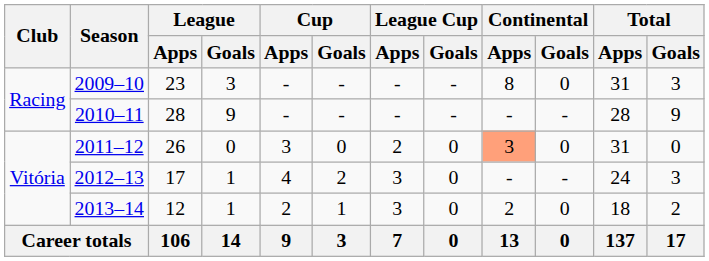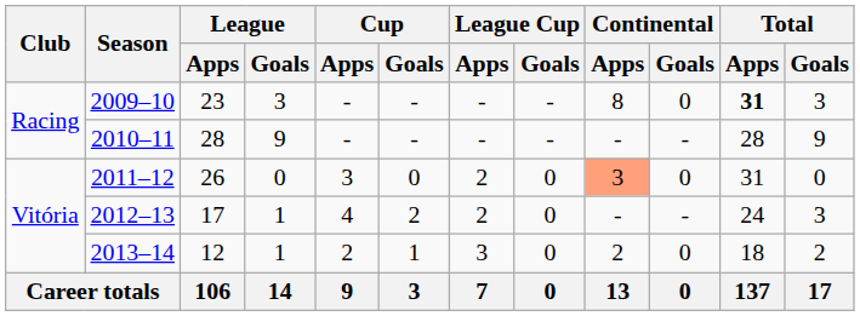 <table class="wikitable" style="text-align: center;">
 <tr>
 <th rowspan="2">Club</th>
 <th rowspan="2">Season</th>
 <th colspan="2">League</th>
 <th colspan="2">Cup</th>
 <th colspan="2">League Cup</th>
 <th colspan="2">Continental</th>
 <th colspan="2">Total</th>
 </tr>
 <tr>
 <th>Apps</th>
 <th>Goals</th>
 <th>Apps</th>
 <th>Goals</th>
 <th>Apps</th>
 <th>Goals</th>
 <th>Apps</th>
 <th>Goals</th>
 <th>Apps</th>
 <th>Goals</th>
 </tr>
 <tr>
 <td rowspan="2" valign="center"><a href='#'>Racing</a></td>
 <td><a href='#'>2009–10</a></td>
 <td>23</td>
 <td>3</td>
 <td>-</td>
 <td>-</td>
 <td>-</td>
 <td>-</td>
 <td>8</td>
 <td>0</td>
-<td>31</td>
+<td><strong>31</strong></td>
 <td>3</td>
 </tr>
 <tr>
 <td><a href='#'>2010–11</a></td>
 <td>28</td>
 <td>9</td>
 <td>-</td>
 <td>-</td>
 <td>-</td>
 <td>-</td>
 <td>-</td>
 <td>-</td>
 <td>28</td>
 <td>9</td>
 </tr>
 <tr>
 <td rowspan="3" valign="center"><a href='#'>Vitória</a></td>
 <td><a href='#'>2011–12</a></td>
 <td>26</td>
 <td>0</td>
 <td>3</td>
 <td>0</td>
 <td>2</td>
 <td>0</td>
 <td style="background: lightsalmon;">3</td>
 <td>0</td>
 <td>31</td>
 <td>0</td>
 </tr>
 <tr>
 <td><a href='#'>2012–13</a></td>
 <td>17</td>
 <td>1</td>
 <td>4</td>
 <td>2</td>
-<td>3</td>
+<td>2</td>
 <td>0</td>
 <td>-</td>
 <td>-</td>
 <td>24</td>
 <td>3</td>
 </tr>
 <tr>
 <td><a href='#'>2013–14</a></td>
 <td>12</td>
 <td>1</td>
 <td>2</td>
 <td>1</td>
 <td>3</td>
 <td>0</td>
 <td>2</td>
 <td>0</td>
 <td>18</td>
 <td>2</td>
 </tr>
 <tr>
 <th colspan="2">Career totals</th>
 <th>106</th>
 <th>14</th>
 <th>9</th>
 <th>3</th>
 <th>7</th>
 <th>0</th>
 <th>13</th>
 <th>0</th>
 <th>137</th>
 <th>17</th>
 </tr>
 </table>
